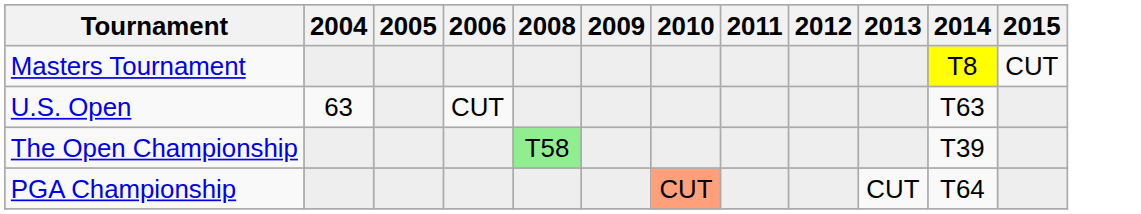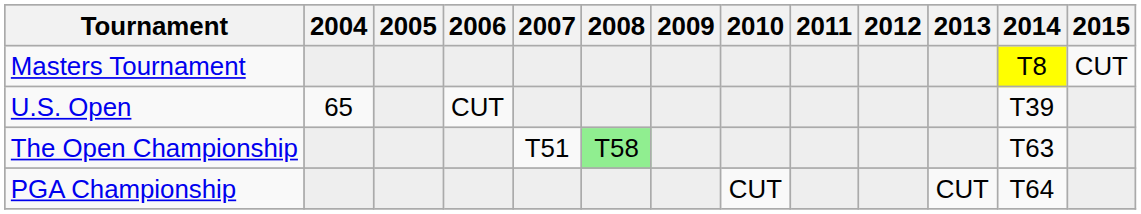 <table class="wikitable" style="font-size:95%;text-align:center;">
 <tr>
 <th>Tournament</th>
 <th>2004</th>
 <th>2005</th>
 <th>2006</th>
+<th>2007</th>
 <th>2008</th>
 <th>2009</th>
 <th>2010</th>
 <th>2011</th>
 <th>2012</th>
 <th>2013</th>
 <th>2014</th>
 <th>2015</th>
 </tr>
 <tr>
 <td align=left><a href='#'>Masters Tournament</a></td>
 <td style="background:#eeeeee;"></td>
 <td style="background:#eeeeee;"></td>
 <td style="background:#eeeeee;"></td>
 <td style="background:#eeeeee;"></td>
 <td style="background:#eeeeee;"></td>
 <td style="background:#eeeeee;"></td>
 <td style="background:#eeeeee;"></td>
 <td style="background:#eeeeee;"></td>
 <td style="background:#eeeeee;"></td>
+<td style="background:#eeeeee;"></td>
 <td style="background:yellow;">T8</td>
 <td>CUT</td>
 </tr>
 <tr>
 <td align=left><a href='#'>U.S. Open</a></td>
-<td>63</td>
+<td>65</td>
 <td style="background:#eeeeee;"></td>
 <td>CUT</td>
 <td style="background:#eeeeee;"></td>
+<td style="background:#eeeeee;"></td>
+<td style="background:#eeeeee;"></td>
+<td style="background:#eeeeee;"></td>
+<td style="background:#eeeeee;"></td>
+<td style="background:#eeeeee;"></td>
+<td style="background:#eeeeee;"></td>
+<td>T39</td>
+<td style="background:#eeeeee;"></td>
+</tr>
+<tr>
+<td align=left><a href='#'>The Open Championship</a></td>
+<td style="background:#eeeeee;"></td>
+<td style="background:#eeeeee;"></td>
+<td style="background:#eeeeee;"></td>
+<td>T51</td>
+<td style="background: lightgreen;">T58</td>
 <td style="background:#eeeeee;"></td>
 <td style="background:#eeeeee;"></td>
 <td style="background:#eeeeee;"></td>
 <td style="background:#eeeeee;"></td>
 <td style="background:#eeeeee;"></td>
 <td>T63</td>
 <td style="background:#eeeeee;"></td>
 </tr>
 <tr>
-<td align=left><a href='#'>The Open Championship</a></td>
-<td style="background:#eeeeee;"></td>
-<td style="background:#eeeeee;"></td>
-<td style="background:#eeeeee;"></td>
-<td style="background: lightgreen;">T58</td>
-<td style="background:#eeeeee;"></td>
-<td style="background:#eeeeee;"></td>
-<td style="background:#eeeeee;"></td>
-<td style="background:#eeeeee;"></td>
-<td style="background:#eeeeee;"></td>
-<td>T39</td>
-<td style="background:#eeeeee;"></td>
-</tr>
-<tr>
 <td align=left><a href='#'>PGA Championship</a></td>
 <td style="background:#eeeeee;"></td>
 <td style="background:#eeeeee;"></td>
 <td style="background:#eeeeee;"></td>
 <td style="background:#eeeeee;"></td>
 <td style="background:#eeeeee;"></td>
-<td style="background: lightsalmon;">CUT</td>
+<td style="background:#eeeeee;"></td>
+<td>CUT</td>
 <td style="background:#eeeeee;"></td>
 <td style="background:#eeeeee;"></td>
 <td>CUT</td>
 <td>T64</td>
 <td style="background:#eeeeee;"></td>
 </tr>
 </table>
